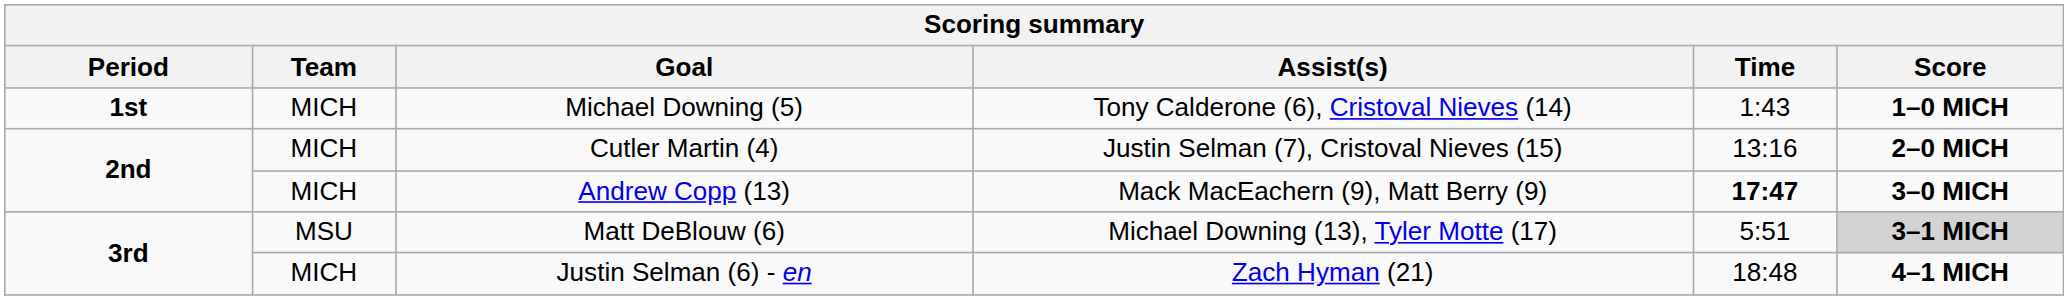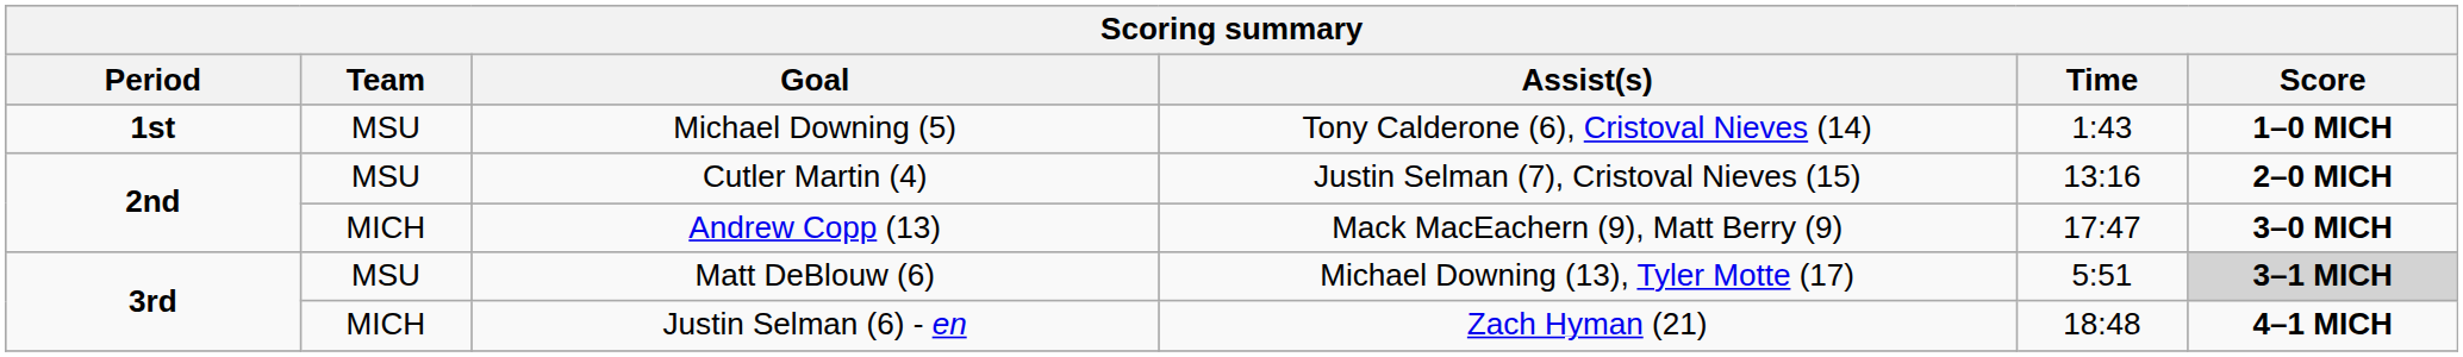 <table style="width:100%;" class="wikitable">
 <tr>
 <th colspan=6>Scoring summary</th>
 </tr>
 <tr>
 <th style="width:12%;">Period</th>
 <th style="width:7%;">Team</th>
 <th style="width:28%;">Goal</th>
 <th style="width:35%;">Assist(s)</th>
 <th style="width:7%;">Time</th>
 <th style="width:11%;">Score</th>
 </tr>
 <tr>
 <td align=center><strong>1st</strong></td>
-<td align=center>MICH</td>
+<td align=center>MSU</td>
 <td align=center>Michael Downing (5)</td>
 <td align=center>Tony Calderone (6), <a href='#'>Cristoval Nieves</a> (14)</td>
 <td align=center>1:43</td>
 <td align=center><strong>1–0 MICH</strong></td>
 </tr>
 <tr>
 <td rowspan="2" align=center><strong>2nd</strong></td>
-<td align=center>MICH</td>
+<td align=center>MSU</td>
 <td align=center>Cutler Martin (4)</td>
 <td align=center>Justin Selman (7), Cristoval Nieves (15)</td>
 <td align=center>13:16</td>
 <td align=center><strong>2–0 MICH</strong></td>
 </tr>
 <tr>
 <td align=center>MICH</td>
 <td align=center><a href='#'>Andrew Copp</a> (13)</td>
 <td align=center>Mack MacEachern (9), Matt Berry (9)</td>
-<td align=center><strong>17:47</strong></td>
+<td align=center>17:47</td>
 <td align=center><strong>3–0 MICH</strong></td>
 </tr>
 <tr>
 <td rowspan="2" align=center><strong>3rd</strong></td>
 <td align=center>MSU</td>
 <td align=center>Matt DeBlouw (6)</td>
 <td align=center>Michael Downing (13), <a href='#'>Tyler Motte</a> (17)</td>
 <td align=center>5:51</td>
 <td align=center style="background: lightgrey;"><strong>3–1 MICH</strong></td>
 </tr>
 <tr>
 <td align=center>MICH</td>
 <td align=center>Justin Selman (6)  - <em><a href='#'>en</a></em></td>
 <td align=center><a href='#'>Zach Hyman</a> (21)</td>
 <td align=center>18:48</td>
 <td align=center><strong>4–1 MICH</strong></td>
 </tr>
 </table>
